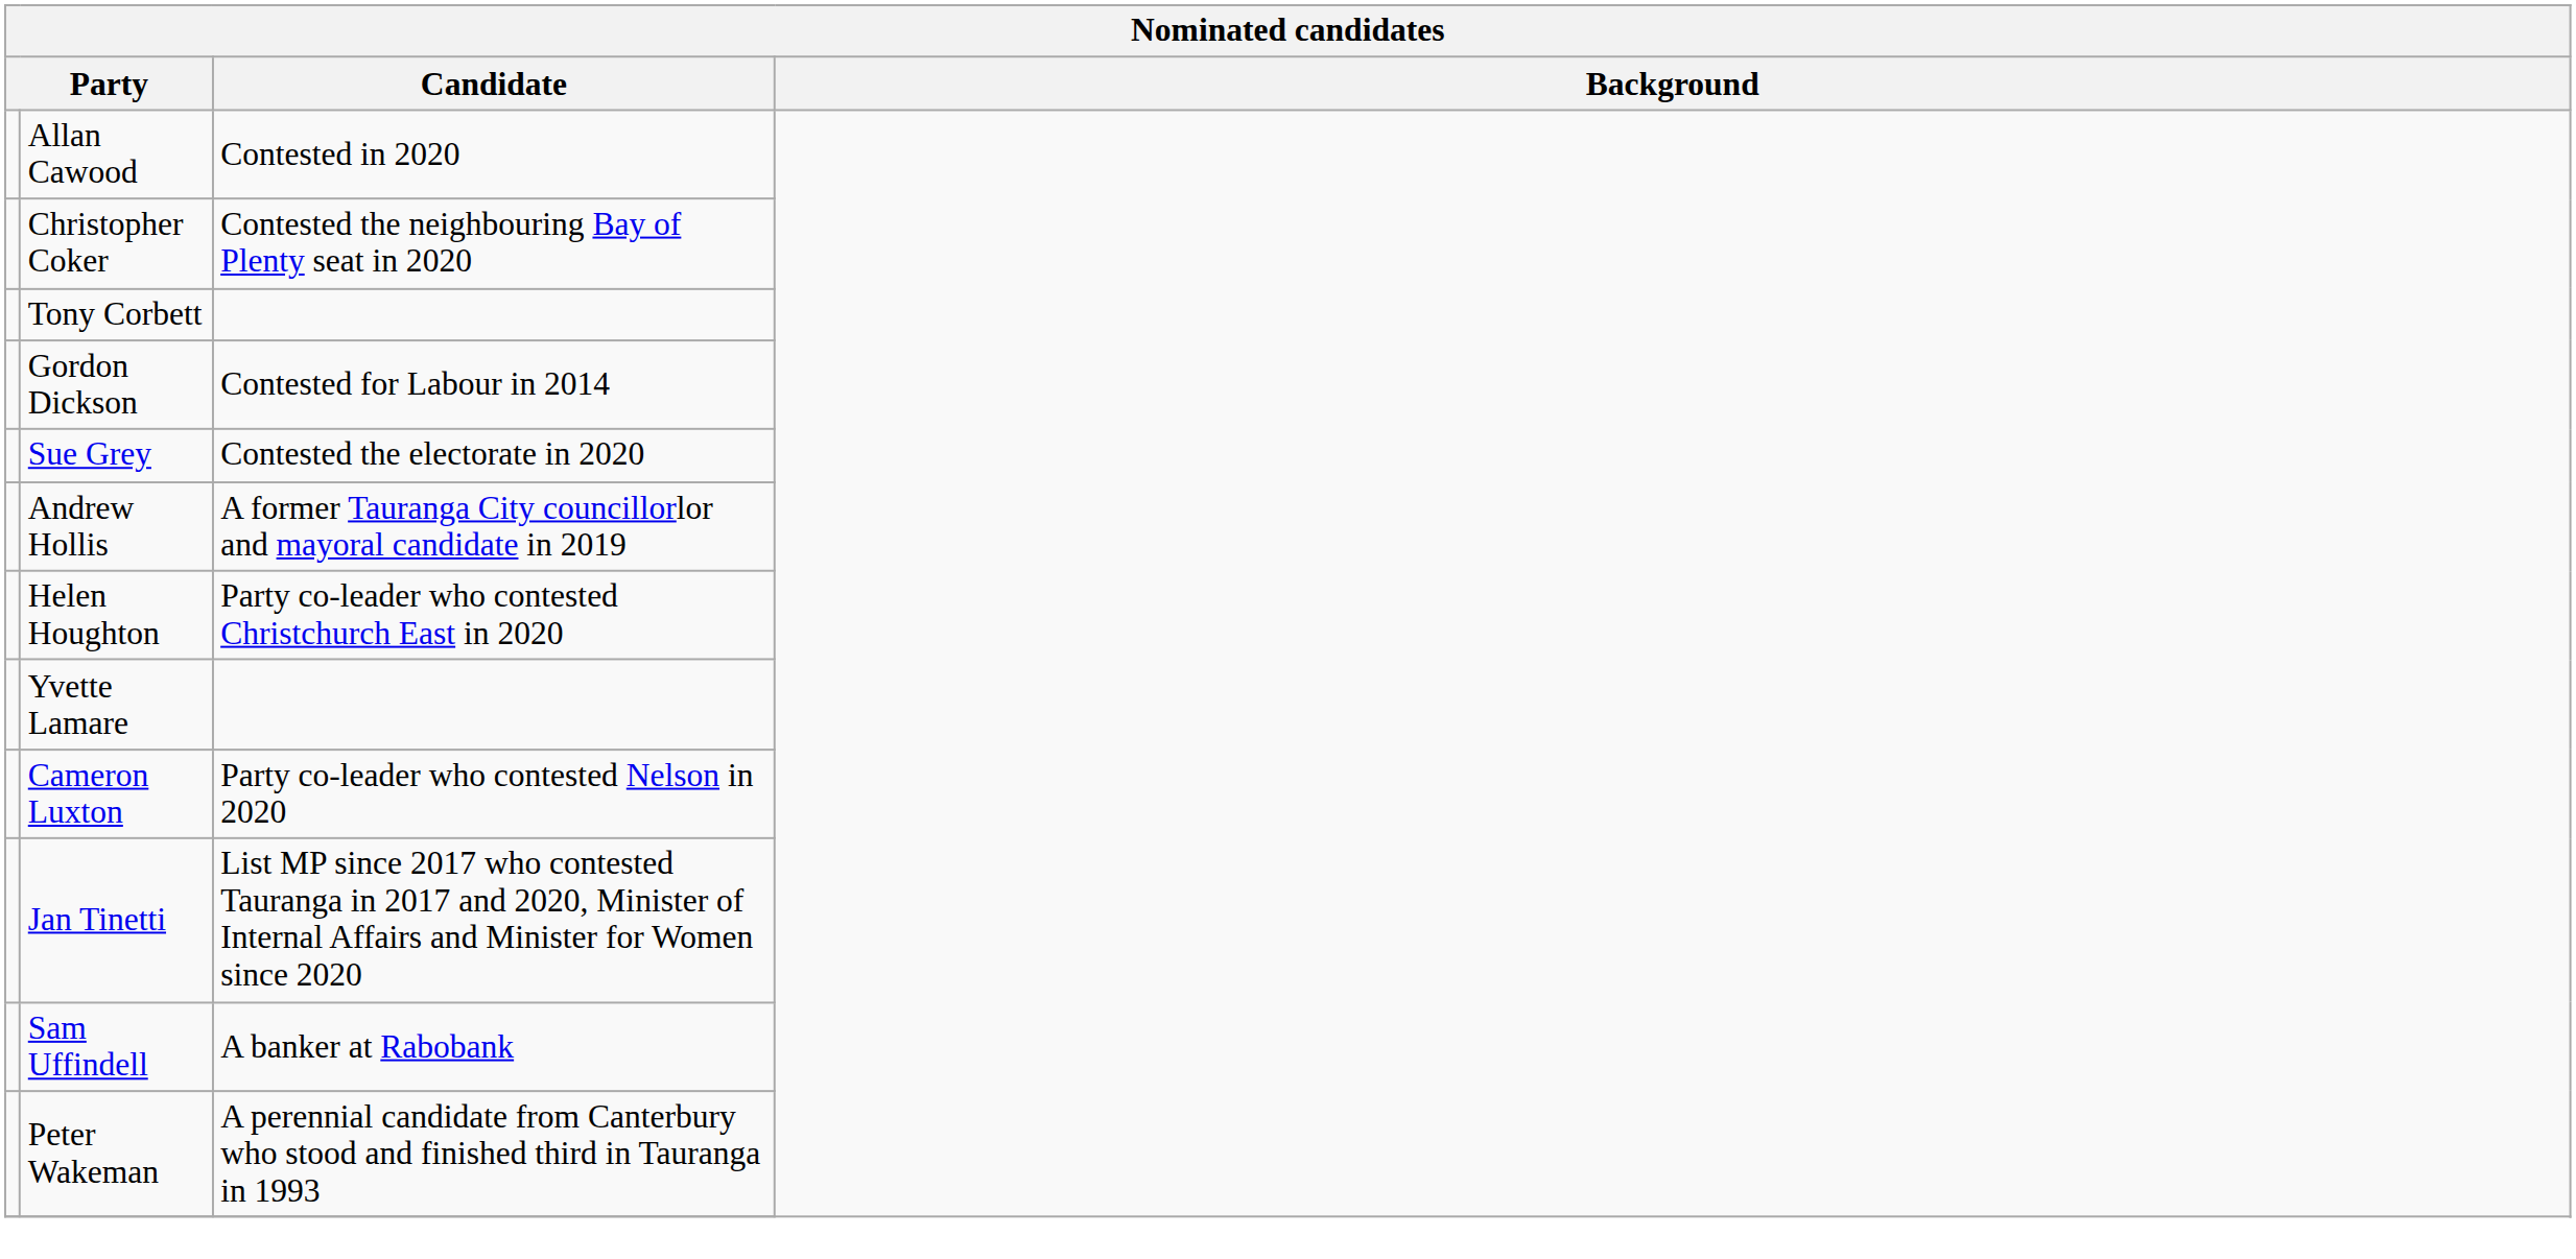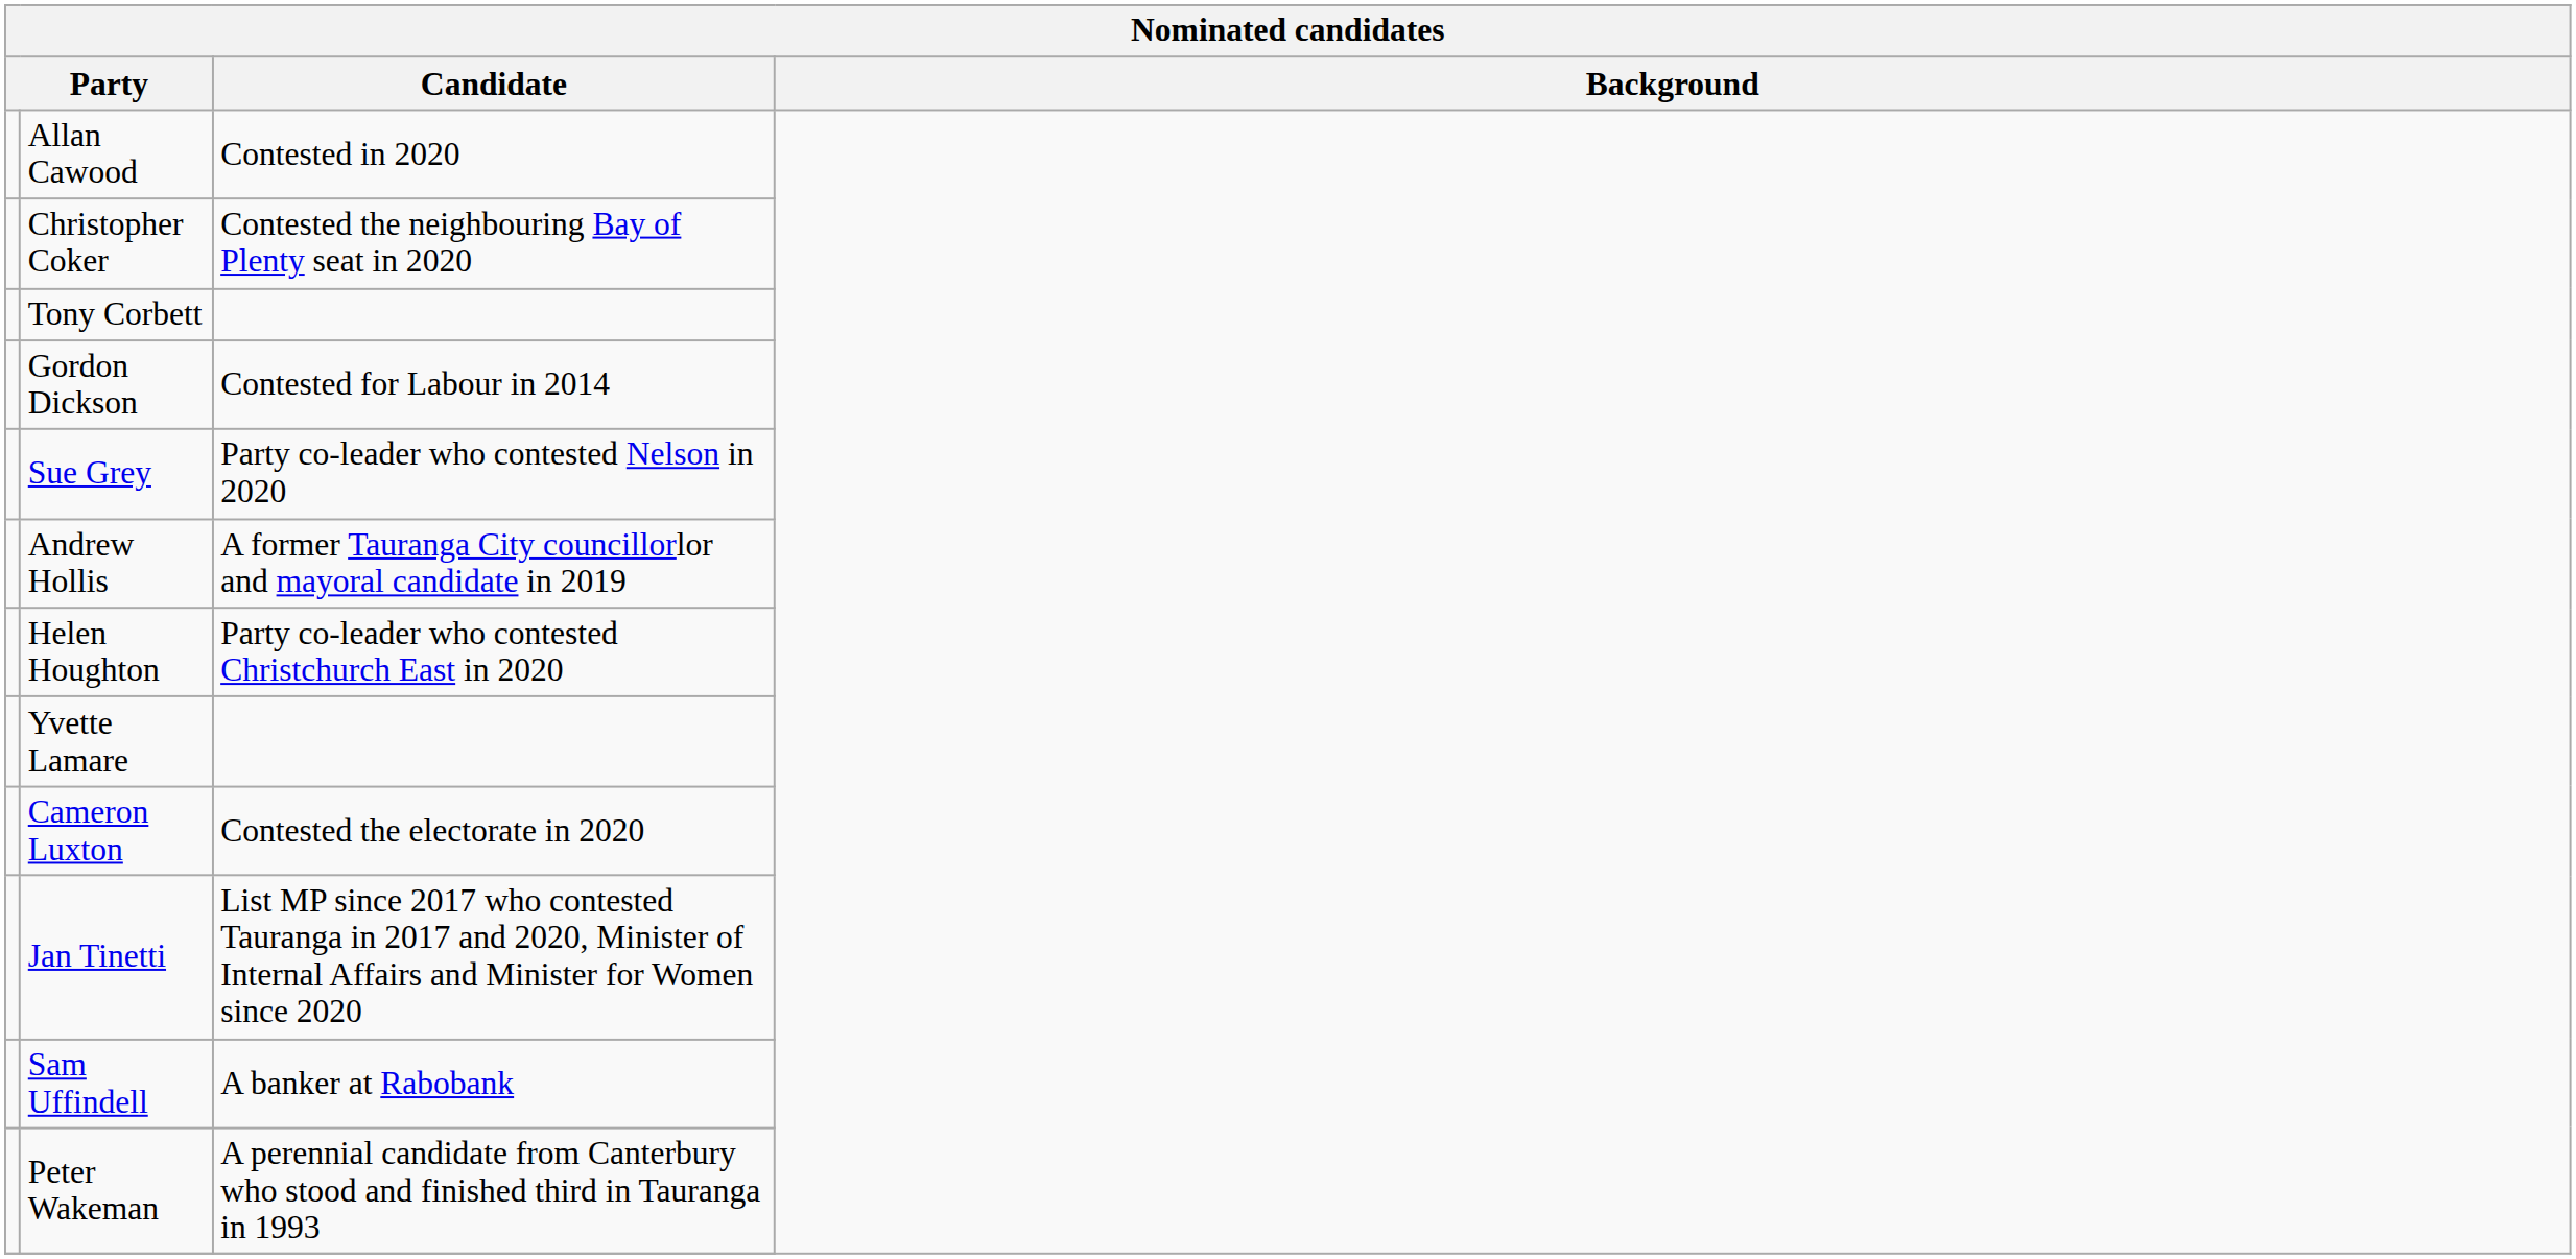 <table class="wikitable">
 <tr>
 <th colspan=4>Nominated candidates</th>
 </tr>
 <tr>
 <th colspan=2>Party</th>
 <th>Candidate</th>
 <th width=70%>Background</th>
 </tr>
 <tr>
 <td></td>
 <td>Allan Cawood</td>
 <td>Contested  in 2020</td>
 </tr>
 <tr>
 <td></td>
 <td>Christopher Coker</td>
 <td>Contested the neighbouring <a href='#'>Bay of Plenty</a> seat in 2020</td>
 </tr>
 <tr>
 <td></td>
 <td>Tony Corbett</td>
 <td></td>
 </tr>
 <tr>
 <td></td>
 <td>Gordon Dickson</td>
 <td>Contested  for Labour in 2014</td>
 </tr>
 <tr>
 <td></td>
 <td><a href='#'>Sue Grey</a></td>
-<td>Contested the electorate in 2020</td>
+<td>Party co-leader who contested <a href='#'>Nelson</a> in 2020</td>
 </tr>
 <tr>
 <td></td>
 <td>Andrew Hollis</td>
 <td>A former <a href='#'>Tauranga City councillor</a>lor and <a href='#'>mayoral candidate</a> in 2019</td>
 </tr>
 <tr>
 <td></td>
 <td>Helen Houghton</td>
 <td>Party co-leader who contested <a href='#'>Christchurch East</a> in 2020</td>
 </tr>
 <tr>
 <td></td>
 <td>Yvette Lamare</td>
 <td></td>
 </tr>
 <tr>
 <td></td>
 <td><a href='#'>Cameron Luxton</a></td>
-<td>Party co-leader who contested <a href='#'>Nelson</a> in 2020</td>
+<td>Contested the electorate in 2020</td>
 </tr>
 <tr>
 <td></td>
 <td><a href='#'>Jan Tinetti</a></td>
 <td>List MP since 2017 who contested Tauranga in 2017 and 2020, Minister of Internal Affairs and Minister for Women since 2020</td>
 </tr>
 <tr>
 <td></td>
 <td><a href='#'>Sam Uffindell</a></td>
 <td>A banker at <a href='#'>Rabobank</a></td>
 </tr>
 <tr>
 <td></td>
 <td>Peter Wakeman</td>
 <td>A perennial candidate from Canterbury who stood and finished third in Tauranga in 1993</td>
 </tr>
 <tr>
 </tr>
 </table>
